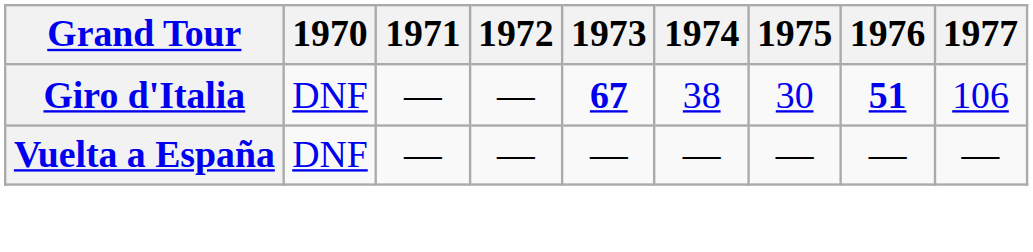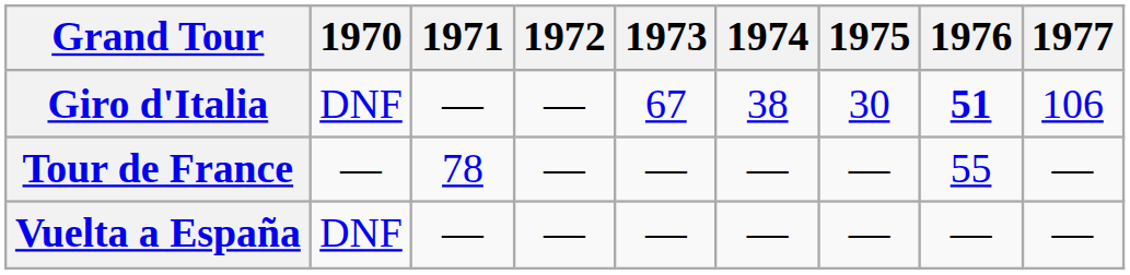 <table class="wikitable plainrowheaders">
 <tr>
 <th scope="col"><a href='#'>Grand Tour</a></th>
 <th scope="col">1970</th>
 <th scope="col">1971</th>
 <th scope="col">1972</th>
 <th scope="col">1973</th>
 <th scope="col">1974</th>
 <th scope="col">1975</th>
 <th scope="col">1976</th>
 <th scope="col">1977</th>
 </tr>
 <tr style="text-align:center;">
 <th scope="row"> <a href='#'>Giro d'Italia</a></th>
 <td><a href='#'>DNF</a></td>
 <td>—</td>
 <td>—</td>
-<td><strong><a href='#'>67</a></strong></td>
+<td><a href='#'>67</a></td>
 <td><a href='#'>38</a></td>
 <td><a href='#'>30</a></td>
 <td><strong><a href='#'>51</a></strong></td>
 <td><a href='#'>106</a></td>
+</tr>
+<tr style="text-align:center;">
+<th scope="row"> <a href='#'>Tour de France</a></th>
+<td>—</td>
+<td><a href='#'>78</a></td>
+<td>—</td>
+<td>—</td>
+<td>—</td>
+<td>—</td>
+<td><a href='#'>55</a></td>
+<td>—</td>
 </tr>
 <tr style="text-align:center;">
 <th scope="row"> <a href='#'>Vuelta a España</a></th>
 <td><a href='#'>DNF</a></td>
 <td>—</td>
 <td>—</td>
 <td>—</td>
 <td>—</td>
 <td>—</td>
 <td>—</td>
 <td>—</td>
 </tr>
 </table>
